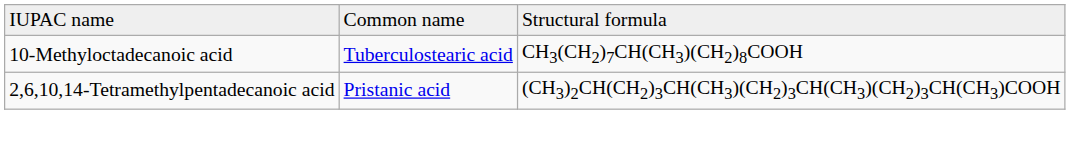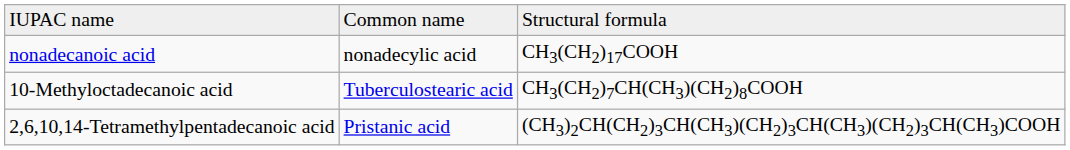 <table class="wikitable">
 <tr bgcolor="#efefef">
 <td>IUPAC name</td>
 <td>Common name</td>
 <td>Structural formula</td>
+</tr>
+<tr>
+<td><a href='#'>nonadecanoic acid</a></td>
+<td>nonadecylic acid</td>
+<td>CH<sub>3</sub>(CH<sub>2</sub>)<sub>17</sub>COOH</td>
 </tr>
 <tr>
 <td>10-Methyloctadecanoic acid</td>
 <td><a href='#'>Tuberculostearic acid</a></td>
 <td>CH<sub>3</sub>(CH<sub>2</sub>)<sub>7</sub>CH(CH<sub>3</sub>)(CH<sub>2</sub>)<sub>8</sub>COOH</td>
 </tr>
 <tr>
 <td>2,6,10,14-Tetramethylpentadecanoic acid</td>
 <td><a href='#'>Pristanic acid</a></td>
 <td>(CH<sub>3</sub>)<sub>2</sub>CH(CH<sub>2</sub>)<sub>3</sub>CH(CH<sub>3</sub>)(CH<sub>2</sub>)<sub>3</sub>CH(CH<sub>3</sub>)(CH<sub>2</sub>)<sub>3</sub>CH(CH<sub>3</sub>)COOH</td>
 </tr>
 </table>
